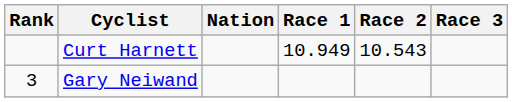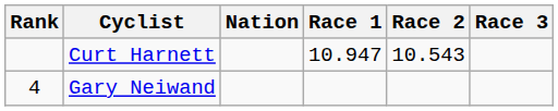 <table class="wikitable sortable" style="text-align:center">
 <tr>
 <th>Rank</th>
 <th>Cyclist</th>
 <th>Nation</th>
 <th>Race 1</th>
 <th>Race 2</th>
 <th>Race 3</th>
 </tr>
 <tr>
 <td></td>
 <td align=left><a href='#'>Curt Harnett</a></td>
 <td align=left></td>
-<td>10.949</td>
+<td>10.947</td>
 <td>10.543</td>
 <td></td>
 </tr>
 <tr>
-<td>3</td>
+<td>4</td>
 <td align=left><a href='#'>Gary Neiwand</a></td>
 <td align=left></td>
 <td></td>
 <td></td>
 <td></td>
 </tr>
 </table>
